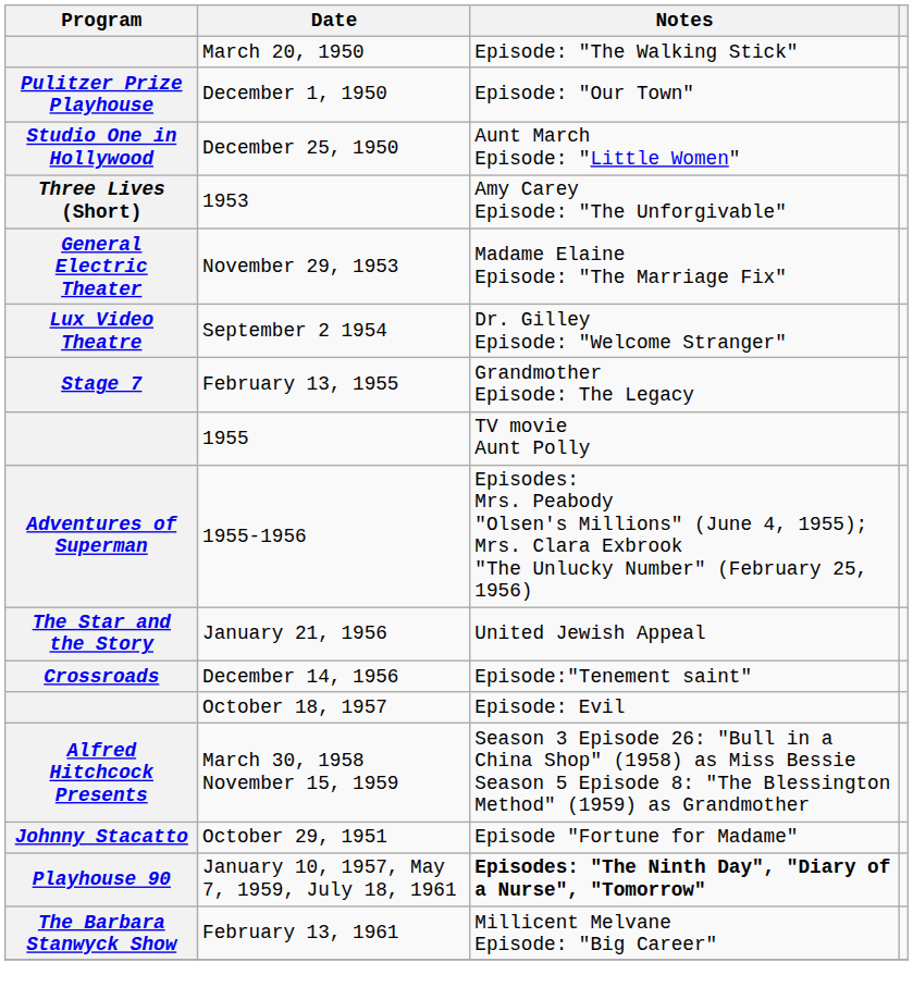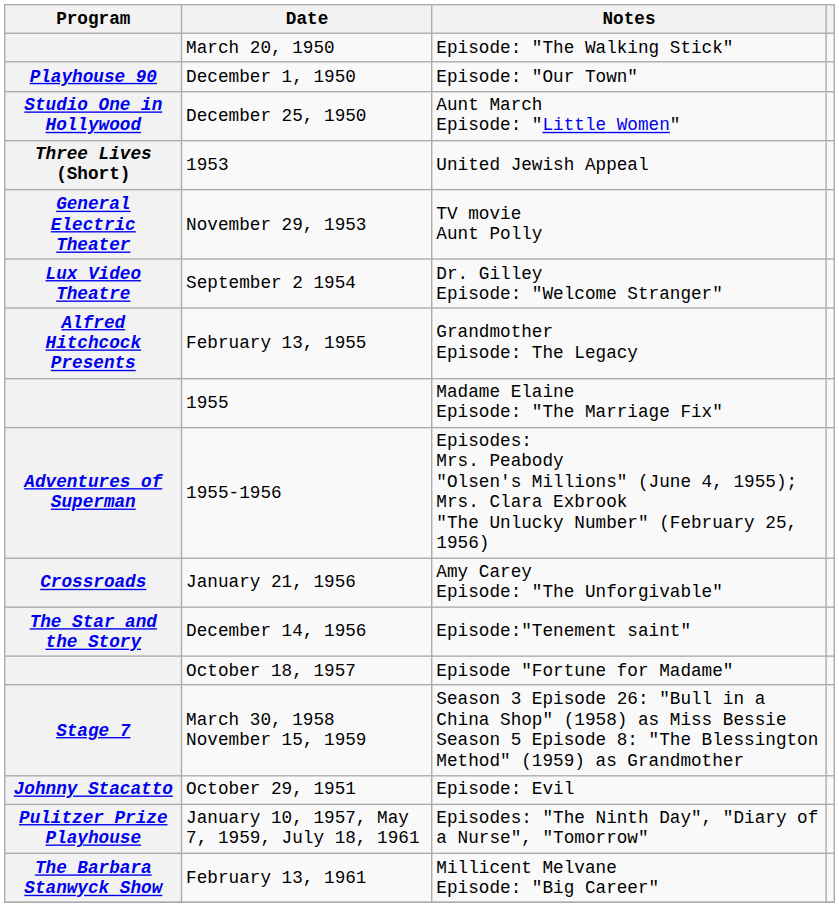 <table class="wikitable sortable plainrowheaders">
 <tr>
 <th scope="col">Program</th>
 <th scope="col">Date</th>
 <th scope="col">Notes</th>
 <th scope="col" class="unsortable"></th>
 </tr>
 <tr>
 <th scope="row"></th>
 <td>March 20, 1950</td>
 <td>Episode: "The Walking Stick"</td>
 <td align="center"></td>
 </tr>
 <tr>
-<th scope="row"><em><a href='#'>Pulitzer Prize Playhouse</a></em></th>
+<th scope="row"><em><a href='#'>Playhouse 90</a></em></th>
 <td>December 1, 1950</td>
 <td>Episode: "Our Town"</td>
 <td align="center"></td>
 </tr>
 <tr>
 <th scope="row"><em><a href='#'>Studio One in Hollywood</a></em></th>
 <td>December 25, 1950</td>
 <td>Aunt March<br>Episode: "<a href='#'>Little Women</a>"</td>
 <td align="center"></td>
 </tr>
 <tr>
 <th scope="row"><em>Three Lives</em> (Short)</th>
 <td>1953</td>
-<td>Amy Carey<br>Episode: "The Unforgivable"</td>
+<td>United Jewish Appeal</td>
 <td align="center"></td>
 </tr>
 <tr>
 <th scope="row"><em><a href='#'>General Electric Theater</a></em></th>
 <td>November 29, 1953</td>
-<td>Madame Elaine<br> Episode: "The Marriage Fix"</td>
+<td>TV movie<br>Aunt Polly</td>
 <td align="center"></td>
 </tr>
 <tr>
 <th scope="row"><em><a href='#'>Lux Video Theatre</a></em></th>
 <td>September 2 1954</td>
 <td>Dr. Gilley<br>Episode: "Welcome Stranger"</td>
 <td align="center"></td>
 </tr>
 <tr>
-<th scope="row"><em><a href='#'>Stage 7</a></em></th>
+<th scope="row"><em><a href='#'>Alfred Hitchcock Presents</a></em></th>
 <td>February 13, 1955</td>
 <td>Grandmother<br>Episode: The Legacy</td>
 <td align="center"></td>
 </tr>
 <tr>
 <th scope="row"></th>
 <td>1955</td>
-<td>TV movie<br>Aunt Polly</td>
+<td>Madame Elaine<br> Episode: "The Marriage Fix"</td>
 <td align="center"></td>
 </tr>
 <tr>
 <th scope="row"><em><a href='#'>Adventures of Superman</a></em></th>
 <td>1955-1956</td>
 <td>Episodes:<br>Mrs. Peabody<br>"Olsen's Millions" (June 4, 1955); Mrs. Clara Exbrook<br>"The Unlucky Number" (February 25, 1956)</td>
 <td align="center"></td>
 </tr>
 <tr>
-<th scope="row"><em><a href='#'>The Star and the Story</a></em></th>
+<th scope="row"><em><a href='#'>Crossroads</a></em></th>
 <td>January 21, 1956</td>
-<td>United Jewish Appeal</td>
+<td>Amy Carey<br>Episode: "The Unforgivable"</td>
 <td align="center"></td>
 </tr>
 <tr>
-<th scope="row"><em><a href='#'>Crossroads</a></em></th>
+<th scope="row"><em><a href='#'>The Star and the Story</a></em></th>
 <td>December 14, 1956</td>
 <td>Episode:"Tenement saint"</td>
 <td align="center"></td>
 </tr>
 <tr>
 <th scope="row"></th>
 <td>October 18, 1957</td>
-<td>Episode: Evil</td>
+<td>Episode "Fortune for Madame"</td>
 <td align="center"></td>
 </tr>
 <tr>
-<th scope="row"><em><a href='#'>Alfred Hitchcock Presents</a></em></th>
+<th scope="row"><em><a href='#'>Stage 7</a></em></th>
 <td>March 30, 1958<br>November 15, 1959</td>
 <td>Season 3 Episode 26: "Bull in a China Shop" (1958) as Miss Bessie<br>Season 5 Episode 8: "The Blessington Method" (1959) as Grandmother</td>
 <td align="center"></td>
 </tr>
 <tr>
 <th scope="row"><em><a href='#'>Johnny Stacatto</a></em></th>
 <td>October 29, 1951</td>
-<td>Episode "Fortune for Madame"</td>
+<td>Episode: Evil</td>
 <td align="center"></td>
 </tr>
 <tr>
-<th scope="row"><em><a href='#'>Playhouse 90</a></em></th>
+<th scope="row"><em><a href='#'>Pulitzer Prize Playhouse</a></em></th>
 <td>January 10, 1957, May 7, 1959, July 18, 1961</td>
-<td><strong>Episodes: "The Ninth Day", "Diary of a Nurse", "Tomorrow"</strong></td>
+<td>Episodes: "The Ninth Day", "Diary of a Nurse", "Tomorrow"</td>
 <td align="center"></td>
 </tr>
 <tr>
 <th scope="row"><em><a href='#'>The Barbara Stanwyck Show</a></em></th>
 <td>February 13, 1961</td>
 <td>Millicent Melvane<br>Episode: "Big Career"</td>
 <td align="center"></td>
 </tr>
 <tr>
 </tr>
 </table>
